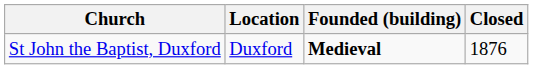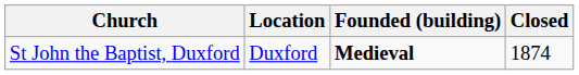 <table class="wikitable">
 <tr>
 <th>Church</th>
 <th>Location</th>
 <th>Founded (building)</th>
 <th>Closed</th>
 </tr>
 <tr>
 <td><a href='#'>St John the Baptist, Duxford</a></td>
 <td><a href='#'>Duxford</a></td>
 <td><strong>Medieval</strong></td>
-<td>1876</td>
+<td>1874</td>
 </tr>
 </table>
